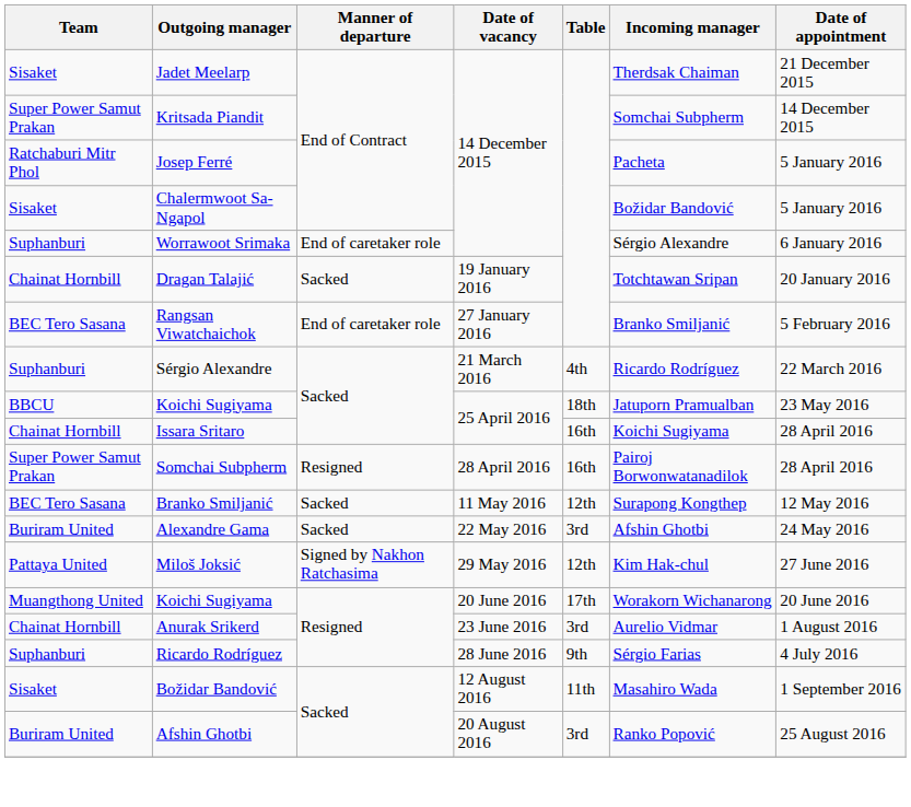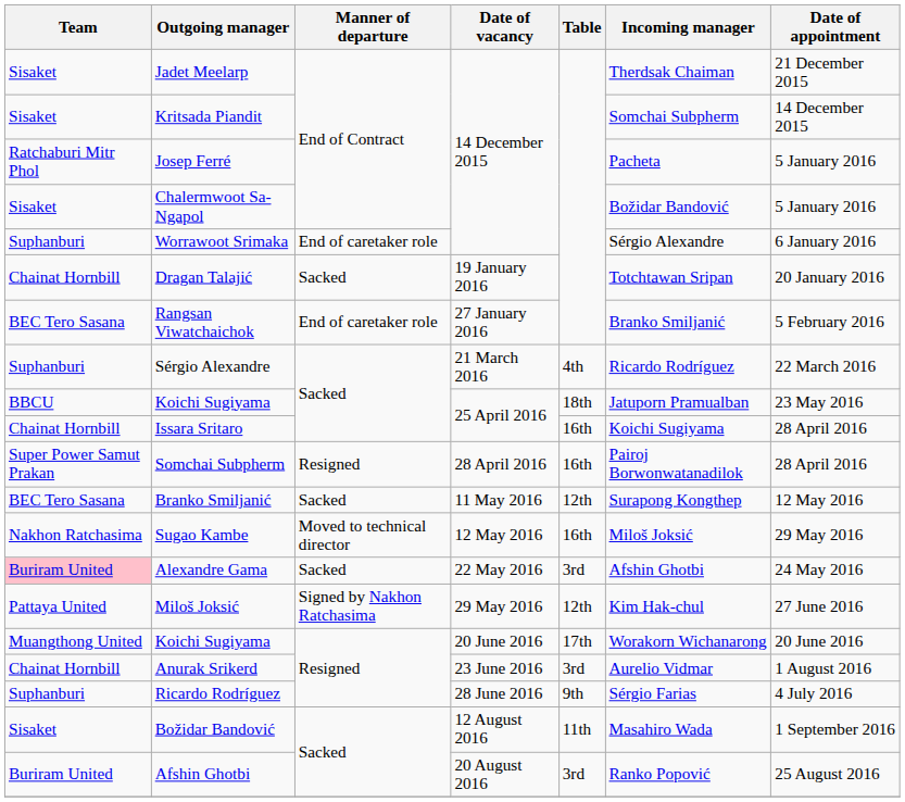 <table class="wikitable">
 <tr>
 <th>Team</th>
 <th>Outgoing manager</th>
 <th>Manner of departure</th>
 <th>Date of vacancy</th>
 <th>Table</th>
 <th>Incoming manager</th>
 <th>Date of appointment</th>
 </tr>
 <tr>
 <td><a href='#'>Sisaket</a></td>
 <td> <a href='#'>Jadet Meelarp</a></td>
 <td rowspan=4>End of Contract</td>
 <td rowspan=5>14 December 2015</td>
 <td rowspan=7></td>
 <td> <a href='#'>Therdsak Chaiman</a></td>
 <td>21 December 2015</td>
 </tr>
 <tr>
-<td><a href='#'>Super Power Samut Prakan</a></td>
+<td><a href='#'>Sisaket</a></td>
 <td> <a href='#'>Kritsada Piandit</a></td>
 <td> <a href='#'>Somchai Subpherm</a></td>
 <td>14 December 2015</td>
 </tr>
 <tr>
 <td><a href='#'>Ratchaburi Mitr Phol</a></td>
 <td> <a href='#'>Josep Ferré</a></td>
 <td> <a href='#'>Pacheta</a></td>
 <td>5 January 2016</td>
 </tr>
 <tr>
 <td><a href='#'>Sisaket</a></td>
 <td> <a href='#'>Chalermwoot Sa-Ngapol</a></td>
 <td> <a href='#'>Božidar Bandović</a></td>
 <td>5 January 2016</td>
 </tr>
 <tr>
 <td><a href='#'>Suphanburi</a></td>
 <td> <a href='#'>Worrawoot Srimaka</a></td>
 <td>End of caretaker role</td>
 <td> Sérgio Alexandre</td>
 <td>6 January 2016</td>
 </tr>
 <tr>
 <td><a href='#'>Chainat Hornbill</a></td>
 <td> <a href='#'>Dragan Talajić</a></td>
 <td>Sacked</td>
 <td>19 January 2016</td>
 <td> <a href='#'>Totchtawan Sripan</a></td>
 <td>20 January 2016</td>
 </tr>
 <tr>
 <td><a href='#'>BEC Tero Sasana</a></td>
 <td> <a href='#'>Rangsan Viwatchaichok</a></td>
 <td>End of caretaker role</td>
 <td>27 January 2016</td>
 <td> <a href='#'>Branko Smiljanić</a></td>
 <td>5 February 2016</td>
 </tr>
 <tr>
 <td><a href='#'>Suphanburi</a></td>
 <td> Sérgio Alexandre</td>
 <td rowspan=3>Sacked</td>
 <td>21 March 2016</td>
 <td>4th</td>
 <td> <a href='#'>Ricardo Rodríguez</a></td>
 <td>22 March 2016</td>
 </tr>
 <tr>
 <td><a href='#'>BBCU</a></td>
 <td> <a href='#'>Koichi Sugiyama</a></td>
 <td rowspan=2>25 April 2016</td>
 <td>18th</td>
 <td> <a href='#'>Jatuporn Pramualban</a></td>
 <td>23 May 2016</td>
 </tr>
 <tr>
 <td><a href='#'>Chainat Hornbill</a></td>
 <td> <a href='#'>Issara Sritaro</a></td>
 <td>16th</td>
 <td> <a href='#'>Koichi Sugiyama</a></td>
 <td>28 April 2016</td>
 </tr>
 <tr>
 <td><a href='#'>Super Power Samut Prakan</a></td>
 <td> <a href='#'>Somchai Subpherm</a></td>
 <td>Resigned</td>
 <td>28 April 2016</td>
 <td>16th</td>
 <td> <a href='#'>Pairoj Borwonwatanadilok</a></td>
 <td>28 April 2016</td>
 </tr>
 <tr>
 <td><a href='#'>BEC Tero Sasana</a></td>
 <td> <a href='#'>Branko Smiljanić</a></td>
 <td>Sacked</td>
 <td>11 May 2016</td>
 <td>12th</td>
 <td> <a href='#'>Surapong Kongthep</a></td>
 <td>12 May 2016</td>
 </tr>
 <tr>
-<td><a href='#'>Buriram United</a></td>
+<td><a href='#'>Nakhon Ratchasima</a></td>
+<td> <a href='#'>Sugao Kambe</a></td>
+<td>Moved to technical director</td>
+<td>12 May 2016</td>
+<td>16th</td>
+<td> <a href='#'>Miloš Joksić</a></td>
+<td>29 May 2016</td>
+</tr>
+<tr>
+<td style="background: pink;"><a href='#'>Buriram United</a></td>
 <td> <a href='#'>Alexandre Gama</a></td>
 <td>Sacked</td>
 <td>22 May 2016</td>
 <td>3rd</td>
 <td> <a href='#'>Afshin Ghotbi</a></td>
 <td>24 May 2016</td>
 </tr>
 <tr>
 <td><a href='#'>Pattaya United</a></td>
 <td> <a href='#'>Miloš Joksić</a></td>
 <td>Signed by <a href='#'>Nakhon Ratchasima</a></td>
 <td>29 May 2016</td>
 <td>12th</td>
 <td> <a href='#'>Kim Hak-chul</a></td>
 <td>27 June 2016</td>
 </tr>
 <tr>
 <td><a href='#'>Muangthong United</a></td>
 <td> <a href='#'>Koichi Sugiyama</a></td>
 <td rowspan=3>Resigned</td>
 <td>20 June 2016</td>
 <td>17th</td>
 <td> <a href='#'>Worakorn Wichanarong</a></td>
 <td>20 June 2016</td>
 </tr>
 <tr>
 <td><a href='#'>Chainat Hornbill</a></td>
 <td> <a href='#'>Anurak Srikerd</a></td>
 <td>23 June 2016</td>
 <td>3rd</td>
 <td> <a href='#'>Aurelio Vidmar</a></td>
 <td>1 August 2016</td>
 </tr>
 <tr>
 <td><a href='#'>Suphanburi</a></td>
 <td> <a href='#'>Ricardo Rodríguez</a></td>
 <td>28 June 2016</td>
 <td>9th</td>
 <td> <a href='#'>Sérgio Farias</a></td>
 <td>4 July 2016</td>
 </tr>
 <tr>
 <td><a href='#'>Sisaket</a></td>
 <td> <a href='#'>Božidar Bandović</a></td>
 <td rowspan=2>Sacked</td>
 <td>12 August 2016</td>
 <td>11th</td>
 <td> <a href='#'>Masahiro Wada</a></td>
 <td>1 September 2016</td>
 </tr>
 <tr>
 <td><a href='#'>Buriram United</a></td>
 <td> <a href='#'>Afshin Ghotbi</a></td>
 <td>20 August 2016</td>
 <td>3rd</td>
 <td> <a href='#'>Ranko Popović</a></td>
 <td>25 August 2016</td>
 </tr>
 <tr>
 </tr>
 </table>
